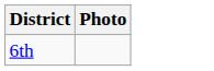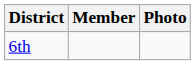 <table class="wikitable sortable">
 <tr>
 <th>District</th>
+<th>Member</th>
 <th>Photo</th>
 </tr>
 <tr>
 <td><a href='#'>6th</a></td>
 <td></td>
+<td></td>
 </tr>
 </table>
